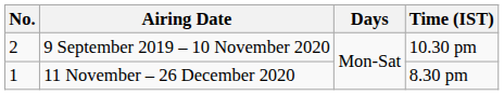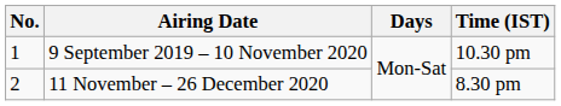 <table class="wikitable">
 <tr>
 <th>No.</th>
 <th>Airing Date</th>
 <th>Days</th>
 <th>Time (IST)</th>
 </tr>
 <tr>
-<td>2</td>
+<td>1</td>
 <td>9 September 2019 – 10 November 2020</td>
 <td rowspan="2">Mon-Sat</td>
 <td>10.30 pm</td>
 </tr>
 <tr>
-<td>1</td>
+<td>2</td>
 <td>11 November – 26 December 2020</td>
 <td>8.30 pm</td>
 </tr>
 </table>
